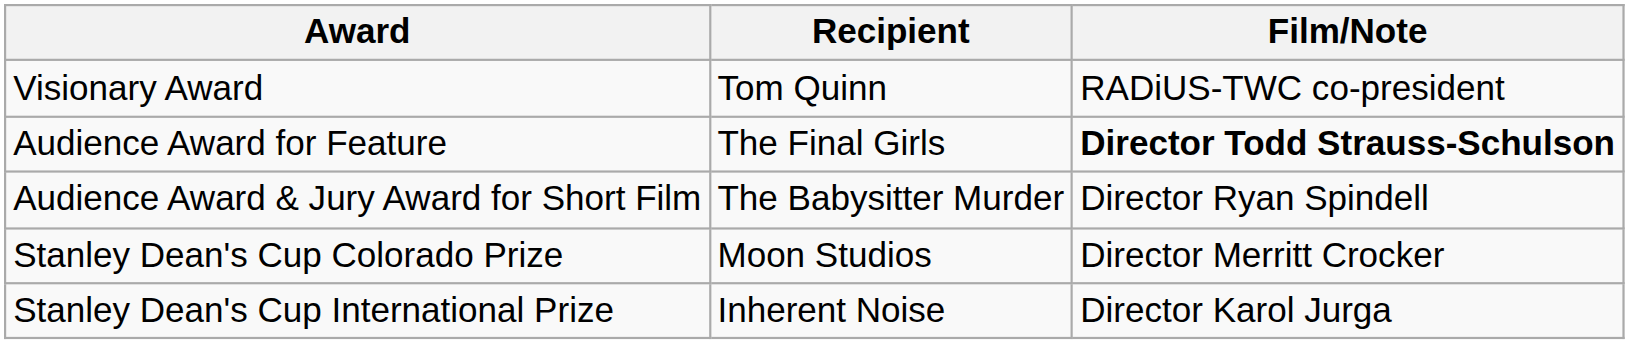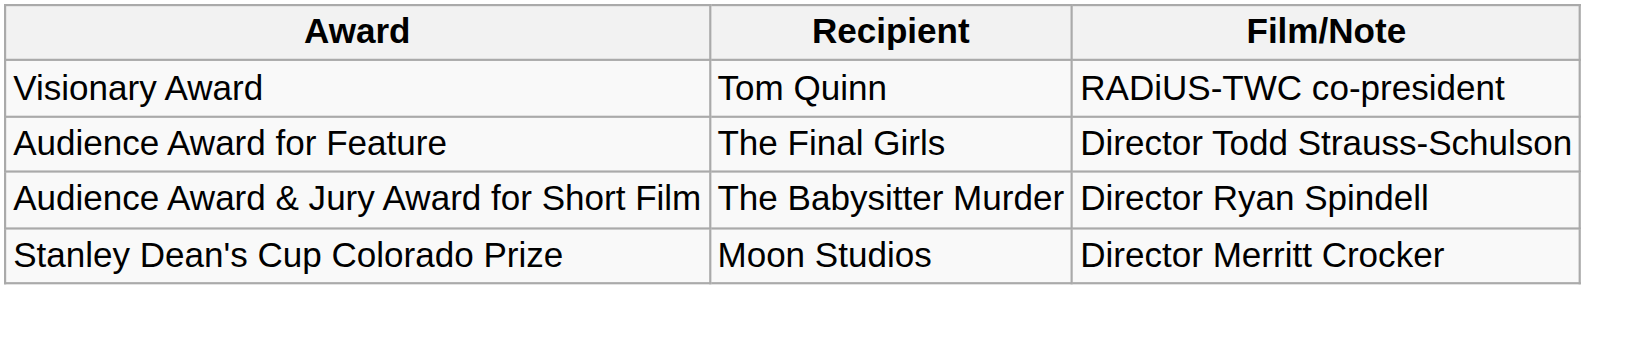 <table class="wikitable">
 <tr>
 <th>Award</th>
 <th>Recipient</th>
 <th>Film/Note</th>
 </tr>
 <tr>
 <td>Visionary Award</td>
 <td>Tom Quinn</td>
 <td>RADiUS-TWC co-president</td>
 </tr>
 <tr>
 <td>Audience Award for Feature</td>
 <td>The Final Girls</td>
-<td><strong>Director Todd Strauss-Schulson</strong></td>
+<td>Director Todd Strauss-Schulson</td>
 </tr>
 <tr>
 <td>Audience Award & Jury Award for Short Film</td>
 <td>The Babysitter Murder</td>
 <td>Director Ryan Spindell</td>
 </tr>
 <tr>
 <td>Stanley Dean's Cup Colorado Prize</td>
 <td>Moon Studios</td>
 <td>Director Merritt Crocker</td>
 </tr>
-<tr>
-<td>Stanley Dean's Cup International Prize</td>
-<td>Inherent Noise</td>
-<td>Director Karol Jurga</td>
-</tr>
 </table>
